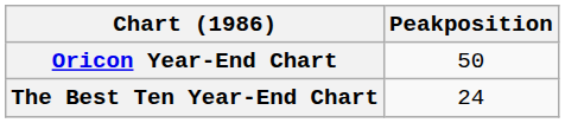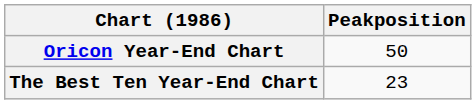 <table class="wikitable plainrowheaders" style="text-align:center;">
 <tr>
 <th>Chart (1986)</th>
 <th>Peakposition</th>
 </tr>
 <tr>
 <th scope="row"><a href='#'>Oricon</a> Year-End Chart</th>
 <td>50</td>
 </tr>
 <tr>
 <th scope="row">The Best Ten Year-End Chart</th>
-<td>24</td>
+<td>23</td>
 </tr>
 </table>
